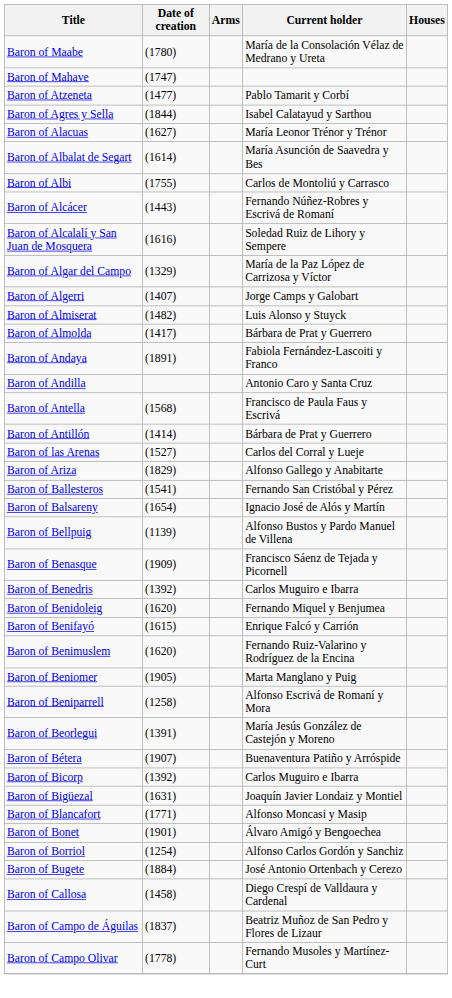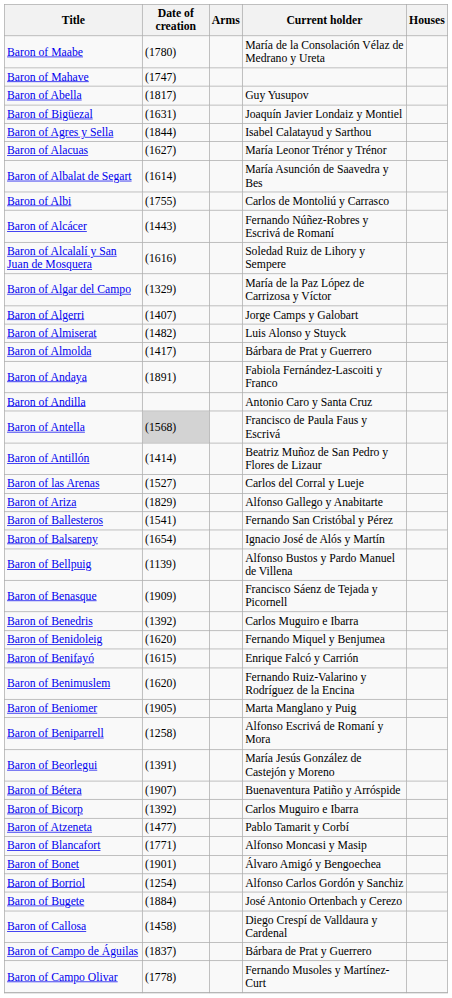 <table class="wikitable sortable">
 <tr>
 <th>Title</th>
 <th>Date of creation</th>
 <th>Arms</th>
 <th>Current holder</th>
 <th>Houses</th>
 </tr>
 <tr>
 <td><a href='#'>Baron of Maabe</a></td>
 <td>(1780)</td>
 <td></td>
 <td>María de la Consolación Vélaz de Medrano y Ureta</td>
 <td></td>
 </tr>
 <tr>
 <td><a href='#'>Baron of Mahave</a></td>
 <td>(1747)</td>
 <td><br></td>
 <td></td>
 <td></td>
 </tr>
 <tr>
-<td><a href='#'>Baron of Atzeneta</a></td>
-<td>(1477)</td>
+<td><a href='#'>Baron of Abella</a></td>
+<td>(1817)</td>
 <td></td>
-<td>Pablo Tamarit y Corbí</td>
+<td>Guy Yusupov</td>
+<td></td>
+</tr>
+<tr>
+<td><a href='#'>Baron of Bigüezal</a></td>
+<td>(1631)</td>
+<td></td>
+<td>Joaquín Javier Londaiz y Montiel</td>
 <td></td>
 </tr>
 <tr>
 <td><a href='#'>Baron of Agres y Sella</a></td>
 <td>(1844)</td>
 <td></td>
 <td>Isabel Calatayud y Sarthou</td>
 <td></td>
 </tr>
 <tr>
 <td><a href='#'>Baron of Alacuas</a></td>
 <td>(1627)</td>
 <td></td>
 <td>María Leonor Trénor y Trénor</td>
 <td></td>
 </tr>
 <tr>
 <td><a href='#'>Baron of Albalat de Segart</a></td>
 <td>(1614)</td>
 <td></td>
 <td>María Asunción de Saavedra y Bes</td>
 <td></td>
 </tr>
 <tr>
 <td><a href='#'>Baron of Albi</a></td>
 <td>(1755)</td>
 <td></td>
 <td>Carlos de Montoliú y Carrasco</td>
 <td></td>
 </tr>
 <tr>
 <td><a href='#'>Baron of Alcácer</a></td>
 <td>(1443)</td>
 <td></td>
 <td>Fernando Núñez-Robres y Escrivá de Romaní</td>
 <td></td>
 </tr>
 <tr>
 <td><a href='#'>Baron of Alcalalí y San Juan de Mosquera</a></td>
 <td>(1616)</td>
 <td></td>
 <td>Soledad Ruiz de Lihory y Sempere</td>
 <td></td>
 </tr>
 <tr>
 <td><a href='#'>Baron of Algar del Campo</a></td>
 <td>(1329)</td>
 <td></td>
 <td>María de la Paz López de Carrizosa y Víctor</td>
 <td></td>
 </tr>
 <tr>
 <td><a href='#'>Baron of Algerri</a></td>
 <td>(1407)</td>
 <td></td>
 <td>Jorge Camps y Galobart</td>
 <td></td>
 </tr>
 <tr>
 <td><a href='#'>Baron of Almiserat</a></td>
 <td>(1482)</td>
 <td></td>
 <td>Luis Alonso y Stuyck</td>
 <td></td>
 </tr>
 <tr>
 <td><a href='#'>Baron of Almolda</a></td>
 <td>(1417)</td>
 <td></td>
 <td>Bárbara de Prat y Guerrero</td>
 <td></td>
 </tr>
 <tr>
 <td><a href='#'>Baron of Andaya</a></td>
 <td>(1891)</td>
 <td></td>
 <td>Fabiola Fernández-Lascoiti y Franco</td>
 <td></td>
 </tr>
 <tr>
 <td><a href='#'>Baron of Andilla</a></td>
 <td></td>
 <td></td>
 <td>Antonio Caro y Santa Cruz</td>
 <td></td>
 </tr>
 <tr>
 <td><a href='#'>Baron of Antella</a></td>
-<td>(1568)</td>
+<td style="background: lightgrey;">(1568)</td>
 <td></td>
 <td>Francisco de Paula Faus y Escrivá</td>
 <td></td>
 </tr>
 <tr>
 <td><a href='#'>Baron of Antillón</a></td>
 <td>(1414)</td>
 <td></td>
-<td>Bárbara de Prat y Guerrero</td>
+<td>Beatriz Muñoz de San Pedro y Flores de Lizaur</td>
 <td></td>
 </tr>
 <tr>
 <td><a href='#'>Baron of las Arenas</a></td>
 <td>(1527)</td>
 <td></td>
 <td>Carlos del Corral y Lueje</td>
 <td></td>
 </tr>
 <tr>
 <td><a href='#'>Baron of Ariza</a></td>
 <td>(1829)</td>
 <td></td>
 <td>Alfonso Gallego y Anabitarte</td>
 <td></td>
 </tr>
 <tr>
 <td><a href='#'>Baron of Ballesteros</a></td>
 <td>(1541)</td>
 <td></td>
 <td>Fernando San Cristóbal y Pérez</td>
 <td></td>
 </tr>
 <tr>
 <td><a href='#'>Baron of Balsareny</a></td>
 <td>(1654)</td>
 <td></td>
 <td>Ignacio José de Alós y Martín</td>
 <td></td>
 </tr>
 <tr>
 <td><a href='#'>Baron of Bellpuig</a></td>
 <td>(1139)</td>
 <td></td>
 <td>Alfonso Bustos y Pardo Manuel de Villena</td>
 <td></td>
 </tr>
 <tr>
 <td><a href='#'>Baron of Benasque</a></td>
 <td>(1909)</td>
 <td></td>
 <td>Francisco Sáenz de Tejada y Picornell</td>
 <td></td>
 </tr>
 <tr>
 <td><a href='#'>Baron of Benedris</a></td>
 <td>(1392)</td>
 <td></td>
 <td>Carlos Muguiro e Ibarra</td>
 <td></td>
 </tr>
 <tr>
 <td><a href='#'>Baron of Benidoleig</a></td>
 <td>(1620)</td>
 <td></td>
 <td>Fernando Miquel y Benjumea</td>
 <td></td>
 </tr>
 <tr>
 <td><a href='#'>Baron of Benifayó</a></td>
 <td>(1615)</td>
 <td></td>
 <td>Enrique Falcó y Carrión</td>
 <td></td>
 </tr>
 <tr>
 <td><a href='#'>Baron of Benimuslem</a></td>
 <td>(1620)</td>
 <td></td>
 <td>Fernando Ruiz-Valarino y Rodríguez de la Encina</td>
 <td></td>
 </tr>
 <tr>
 <td><a href='#'>Baron of Beniomer</a></td>
 <td>(1905)</td>
 <td></td>
 <td>Marta Manglano y Puig</td>
 <td></td>
 </tr>
 <tr>
 <td><a href='#'>Baron of Beniparrell</a></td>
 <td>(1258)</td>
 <td></td>
 <td>Alfonso Escrivá de Romaní y Mora</td>
 <td></td>
 </tr>
 <tr>
 <td><a href='#'>Baron of Beorlegui</a></td>
 <td>(1391)</td>
 <td></td>
 <td>María Jesús González de Castejón y Moreno</td>
 <td></td>
 </tr>
 <tr>
 <td><a href='#'>Baron of Bétera</a></td>
 <td>(1907)</td>
 <td></td>
 <td>Buenaventura Patiño y Arróspide</td>
 <td></td>
 </tr>
 <tr>
 <td><a href='#'>Baron of Bicorp</a></td>
 <td>(1392)</td>
 <td></td>
 <td>Carlos Muguiro e Ibarra</td>
 <td></td>
 </tr>
 <tr>
-<td><a href='#'>Baron of Bigüezal</a></td>
-<td>(1631)</td>
+<td><a href='#'>Baron of Atzeneta</a></td>
+<td>(1477)</td>
 <td></td>
-<td>Joaquín Javier Londaiz y Montiel</td>
+<td>Pablo Tamarit y Corbí</td>
 <td></td>
 </tr>
 <tr>
 <td><a href='#'>Baron of Blancafort</a></td>
 <td>(1771)</td>
 <td></td>
 <td>Alfonso Moncasi y Masip</td>
 <td></td>
 </tr>
 <tr>
 <td><a href='#'>Baron of Bonet</a></td>
 <td>(1901)</td>
 <td></td>
 <td>Álvaro Amigó y Bengoechea</td>
 <td></td>
 </tr>
 <tr>
 <td><a href='#'>Baron of Borriol</a></td>
 <td>(1254)</td>
 <td></td>
 <td>Alfonso Carlos Gordón y Sanchiz</td>
 <td></td>
 </tr>
 <tr>
 <td><a href='#'>Baron of Bugete</a></td>
 <td>(1884)</td>
 <td></td>
 <td>José Antonio Ortenbach y Cerezo</td>
 <td></td>
 </tr>
 <tr>
 <td><a href='#'>Baron of Callosa</a></td>
 <td>(1458)</td>
 <td></td>
 <td>Diego Crespí de Valldaura y Cardenal</td>
 <td></td>
 </tr>
 <tr>
 <td><a href='#'>Baron of Campo de Águilas</a></td>
 <td>(1837)</td>
 <td></td>
-<td>Beatriz Muñoz de San Pedro y Flores de Lizaur</td>
+<td>Bárbara de Prat y Guerrero</td>
 <td></td>
 </tr>
 <tr>
 <td><a href='#'>Baron of Campo Olivar</a></td>
 <td>(1778)</td>
 <td></td>
 <td>Fernando Musoles y Martínez-Curt</td>
 <td></td>
 </tr>
 <tr>
 </tr>
 </table>
